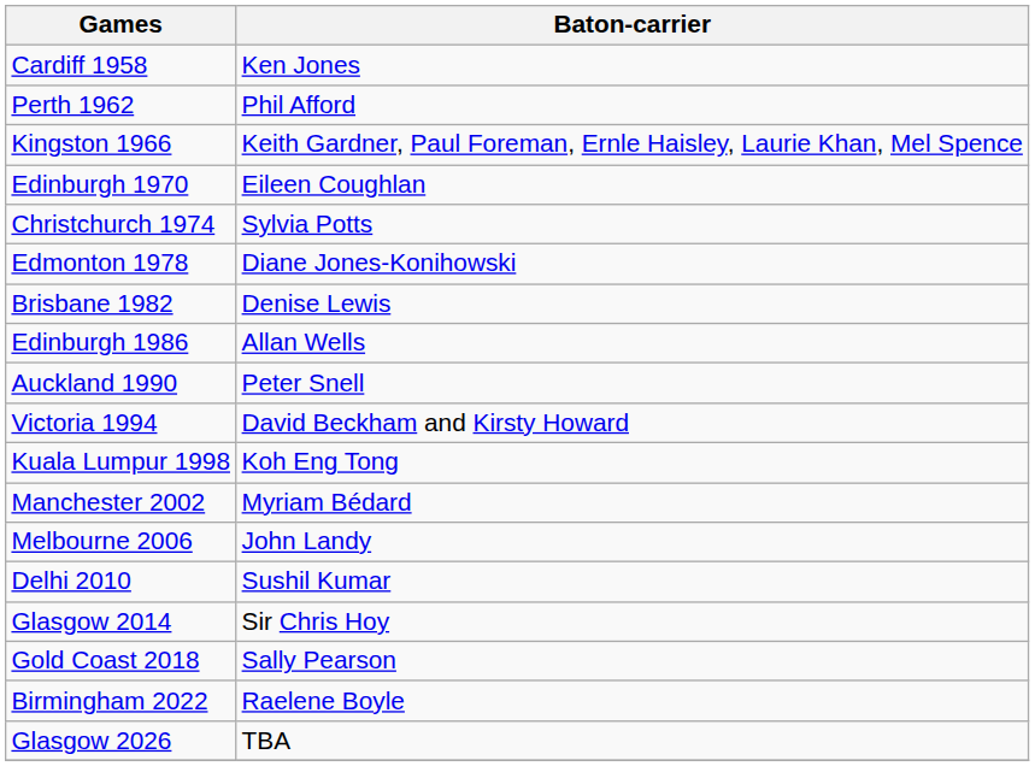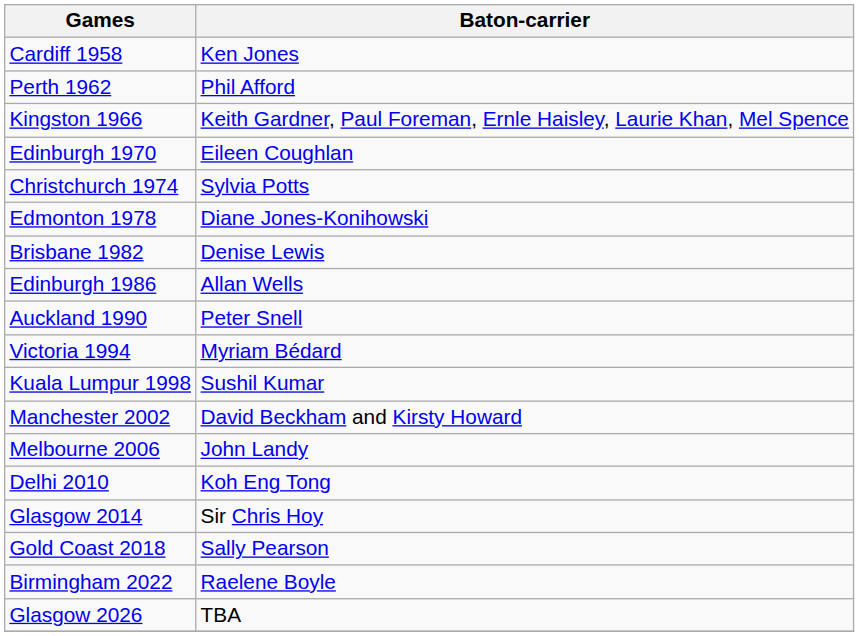 <table class=wikitable>
 <tr>
 <th>Games</th>
 <th>Baton-carrier</th>
 </tr>
 <tr>
 <td><a href='#'>Cardiff 1958</a></td>
 <td><a href='#'>Ken Jones</a></td>
 </tr>
 <tr>
 <td><a href='#'>Perth 1962</a></td>
 <td><a href='#'>Phil Afford</a></td>
 </tr>
 <tr>
 <td><a href='#'>Kingston 1966</a></td>
 <td><a href='#'>Keith Gardner</a>, <a href='#'>Paul Foreman</a>, <a href='#'>Ernle Haisley</a>, <a href='#'>Laurie Khan</a>, <a href='#'>Mel Spence</a></td>
 </tr>
 <tr>
 <td><a href='#'>Edinburgh 1970</a></td>
 <td><a href='#'>Eileen Coughlan</a></td>
 </tr>
 <tr>
 <td><a href='#'>Christchurch 1974</a></td>
 <td><a href='#'>Sylvia Potts</a></td>
 </tr>
 <tr>
 <td><a href='#'>Edmonton 1978</a></td>
 <td><a href='#'>Diane Jones-Konihowski</a></td>
 </tr>
 <tr>
 <td><a href='#'>Brisbane 1982</a></td>
 <td><a href='#'>Denise Lewis</a></td>
 </tr>
 <tr>
 <td><a href='#'>Edinburgh 1986</a></td>
 <td><a href='#'>Allan Wells</a></td>
 </tr>
 <tr>
 <td><a href='#'>Auckland 1990</a></td>
 <td><a href='#'>Peter Snell</a></td>
 </tr>
 <tr>
 <td><a href='#'>Victoria 1994</a></td>
-<td><a href='#'>David Beckham</a> and <a href='#'>Kirsty Howard</a></td>
+<td><a href='#'>Myriam Bédard</a></td>
 </tr>
 <tr>
 <td><a href='#'>Kuala Lumpur 1998</a></td>
-<td><a href='#'>Koh Eng Tong</a></td>
+<td><a href='#'>Sushil Kumar</a></td>
 </tr>
 <tr>
 <td><a href='#'>Manchester 2002</a></td>
-<td><a href='#'>Myriam Bédard</a></td>
+<td><a href='#'>David Beckham</a> and <a href='#'>Kirsty Howard</a></td>
 </tr>
 <tr>
 <td><a href='#'>Melbourne 2006</a></td>
 <td><a href='#'>John Landy</a></td>
 </tr>
 <tr>
 <td><a href='#'>Delhi 2010</a></td>
-<td><a href='#'>Sushil Kumar</a></td>
+<td><a href='#'>Koh Eng Tong</a></td>
 </tr>
 <tr>
 <td><a href='#'>Glasgow 2014</a></td>
 <td>Sir <a href='#'>Chris Hoy</a></td>
 </tr>
 <tr>
 <td><a href='#'>Gold Coast 2018</a></td>
 <td><a href='#'>Sally Pearson</a></td>
 </tr>
 <tr>
 <td><a href='#'>Birmingham 2022</a></td>
 <td><a href='#'>Raelene Boyle</a></td>
 </tr>
 <tr>
 <td><a href='#'>Glasgow 2026</a></td>
 <td>TBA</td>
 </tr>
 <tr>
 </tr>
 </table>
